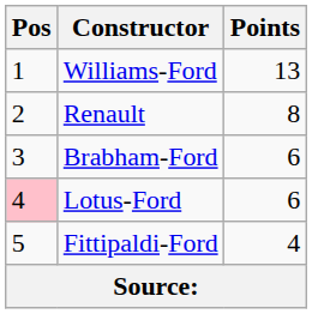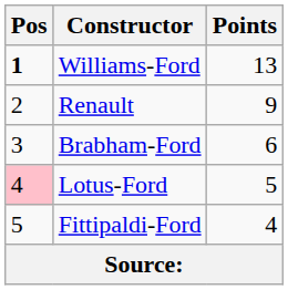 <table class="wikitable" style="font-size: 95%;">
 <tr>
 <th>Pos</th>
 <th>Constructor</th>
 <th>Points</th>
 </tr>
 <tr>
-<td>1</td>
+<td><strong>1</strong></td>
 <td> <a href='#'>Williams</a>-<a href='#'>Ford</a></td>
 <td align="right">13</td>
 </tr>
 <tr>
 <td>2</td>
 <td> <a href='#'>Renault</a></td>
-<td align="right">8</td>
+<td align="right">9</td>
 </tr>
 <tr>
 <td>3</td>
 <td> <a href='#'>Brabham</a>-<a href='#'>Ford</a></td>
 <td align="right">6</td>
 </tr>
 <tr>
 <td style="background: pink;">4</td>
 <td> <a href='#'>Lotus</a>-<a href='#'>Ford</a></td>
-<td align="right">6</td>
+<td align="right">5</td>
 </tr>
 <tr>
 <td>5</td>
 <td> <a href='#'>Fittipaldi</a>-<a href='#'>Ford</a></td>
 <td align="right">4</td>
 </tr>
 <tr>
 <th colspan=4>Source:</th>
 </tr>
 </table>
